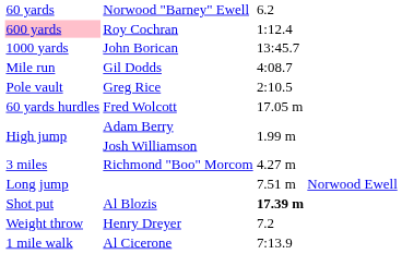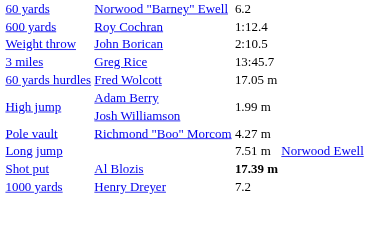 <table>
 <tr>
 <td><a href='#'>60 yards</a></td>
 <td><a href='#'>Norwood "Barney" Ewell</a></td>
 <td>6.2</td>
 <td></td>
 <td></td>
 <td></td>
 <td></td>
 </tr>
 <tr>
-<td style="background: pink;"><a href='#'>600 yards</a></td>
+<td><a href='#'>600 yards</a></td>
 <td><a href='#'>Roy Cochran</a></td>
 <td>1:12.4</td>
 <td></td>
 <td></td>
 <td></td>
 <td></td>
 </tr>
 <tr>
-<td><a href='#'>1000 yards</a></td>
+<td><a href='#'>Weight throw</a></td>
 <td><a href='#'>John Borican</a></td>
-<td>13:45.7</td>
+<td>2:10.5</td>
 <td></td>
 <td></td>
 <td></td>
 <td></td>
 </tr>
 <tr>
-<td><a href='#'>Mile run</a></td>
-<td><a href='#'>Gil Dodds</a></td>
-<td>4:08.7</td>
-<td></td>
-<td></td>
-<td></td>
-<td></td>
-</tr>
-<tr>
-<td><a href='#'>Pole vault</a></td>
+<td><a href='#'>3 miles</a></td>
 <td><a href='#'>Greg Rice</a></td>
-<td>2:10.5</td>
+<td>13:45.7</td>
 <td></td>
 <td></td>
 <td></td>
 <td></td>
 </tr>
 <tr>
 <td><a href='#'>60 yards hurdles</a></td>
 <td><a href='#'>Fred Wolcott</a></td>
 <td>17.05 m</td>
 <td></td>
 <td></td>
 <td></td>
 <td></td>
 </tr>
 <tr>
 <td rowspan=2><a href='#'>High jump</a></td>
 <td><a href='#'>Adam Berry</a></td>
 <td rowspan=2>1.99 m</td>
 <td rowspan=2></td>
 <td rowspan=2></td>
 <td rowspan=2></td>
 <td rowspan=2></td>
 </tr>
 <tr>
 <td><a href='#'>Josh Williamson</a></td>
 </tr>
 <tr>
-<td><a href='#'>3 miles</a></td>
+<td><a href='#'>Pole vault</a></td>
 <td><a href='#'>Richmond "Boo" Morcom</a></td>
 <td>4.27 m</td>
 <td></td>
 <td></td>
 <td></td>
 <td></td>
 </tr>
 <tr>
 <td><a href='#'>Long jump</a></td>
 <td></td>
 <td>7.51 m</td>
 <td><a href='#'>Norwood Ewell</a></td>
 <td></td>
 <td></td>
 <td></td>
 </tr>
 <tr>
 <td><a href='#'>Shot put</a></td>
 <td><a href='#'>Al Blozis</a></td>
 <td><strong>17.39 m</strong></td>
 <td></td>
 <td></td>
 <td></td>
 <td></td>
 </tr>
 <tr>
-<td><a href='#'>Weight throw</a></td>
+<td><a href='#'>1000 yards</a></td>
 <td><a href='#'>Henry Dreyer</a></td>
 <td>7.2</td>
 <td></td>
 <td></td>
 <td></td>
 <td></td>
 </tr>
-<tr>
-<td><a href='#'>1 mile walk</a></td>
-<td><a href='#'>Al Cicerone</a></td>
-<td>7:13.9</td>
-<td></td>
-<td></td>
-<td></td>
-<td></td>
-</tr>
 </table>
